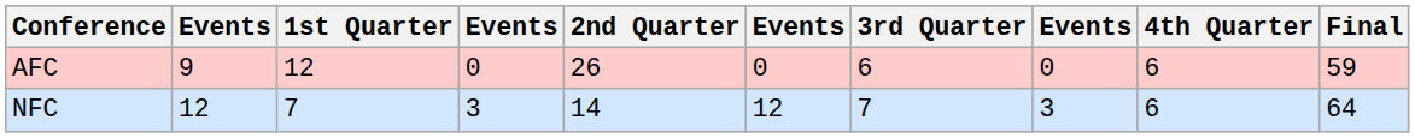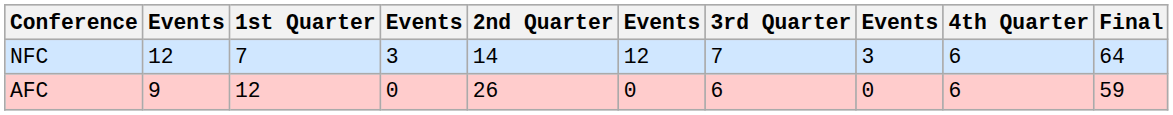 <table class="wikitable">
 <tr>
 <th>Conference</th>
 <th>Events</th>
 <th>1st Quarter</th>
 <th>Events</th>
 <th>2nd Quarter</th>
 <th>Events</th>
 <th>3rd Quarter</th>
 <th>Events</th>
 <th>4th Quarter</th>
 <th>Final</th>
 </tr>
 <tr>
+<td style="background:#D0E7FF">NFC</td>
+<td style="background:#D0E7FF">12</td>
+<td style="background:#D0E7FF">7</td>
+<td style="background:#D0E7FF">3</td>
+<td style="background:#D0E7FF">14</td>
+<td style="background:#D0E7FF">12</td>
+<td style="background:#D0E7FF">7</td>
+<td style="background:#D0E7FF">3</td>
+<td style="background:#D0E7FF">6</td>
+<td style="background:#D0E7FF">64</td>
+</tr>
+<tr>
 <td style="background:#FFCCCC">AFC</td>
 <td style="background:#FFCCCC">9</td>
 <td style="background:#FFCCCC">12</td>
 <td style="background:#FFCCCC">0</td>
 <td style="background:#FFCCCC">26</td>
 <td style="background:#FFCCCC">0</td>
 <td style="background:#FFCCCC">6</td>
 <td style="background:#FFCCCC">0</td>
 <td style="background:#FFCCCC">6</td>
 <td style="background:#FFCCCC">59</td>
 </tr>
-<tr>
-<td style="background:#D0E7FF">NFC</td>
-<td style="background:#D0E7FF">12</td>
-<td style="background:#D0E7FF">7</td>
-<td style="background:#D0E7FF">3</td>
-<td style="background:#D0E7FF">14</td>
-<td style="background:#D0E7FF">12</td>
-<td style="background:#D0E7FF">7</td>
-<td style="background:#D0E7FF">3</td>
-<td style="background:#D0E7FF">6</td>
-<td style="background:#D0E7FF">64</td>
-</tr>
 </table>
